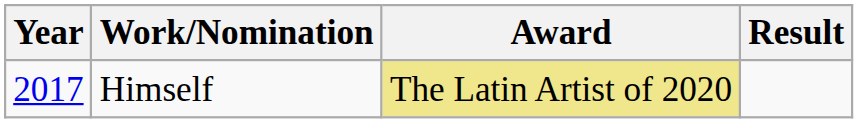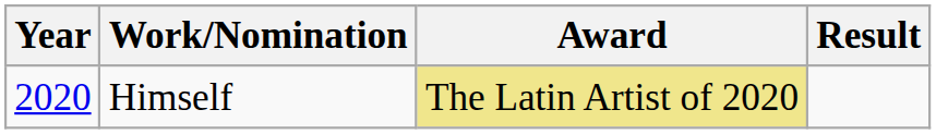 <table class="wikitable">
 <tr>
 <th>Year</th>
 <th>Work/Nomination</th>
 <th>Award</th>
 <th>Result</th>
 </tr>
 <tr>
-<td rowspan="1"><a href='#'>2017</a></td>
+<td rowspan="1"><a href='#'>2020</a></td>
 <td>Himself</td>
 <td style="background: khaki;">The Latin Artist of 2020</td>
 <td></td>
 </tr>
 </table>
